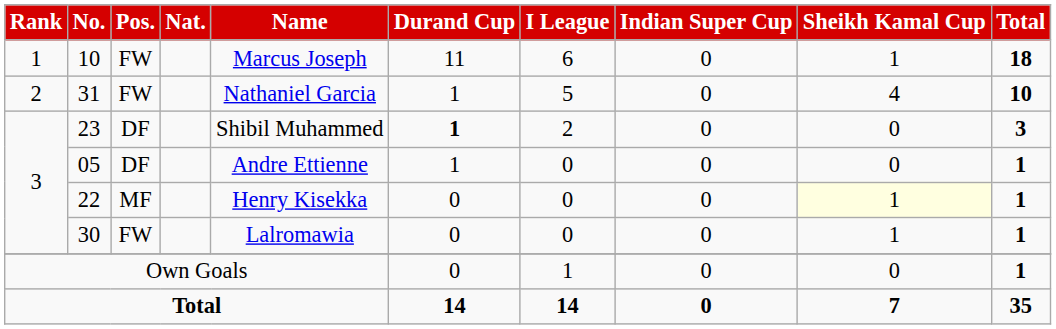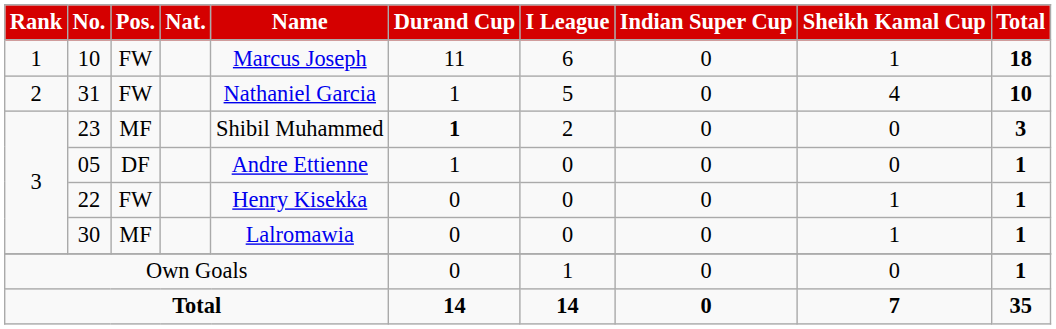 <table class="wikitable sortable" style="text-align:center">
 <tr>
 <th style="background:#d50000; color:white; text-align:center;">Rank</th>
 <th style="background:#d50000; color:white; text-align:center;">No.</th>
 <th style="background:#d50000; color:white; text-align:center;">Pos.</th>
 <th style="background:#d50000; color:white; text-align:center;">Nat.</th>
 <th style="background:#d50000; color:white; text-align:center;">Name</th>
 <th style="background:#d50000; color:white; text-align:center;">Durand Cup</th>
 <th style="background:#d50000; color:white; text-align:center;">I League</th>
 <th style="background:#d50000; color:white; text-align:center;">Indian Super Cup</th>
 <th style="background:#d50000; color:white; text-align:center;">Sheikh Kamal Cup</th>
 <th style="background:#d50000; color:white; text-align:center;">Total</th>
 </tr>
 <tr>
 <td rowspan="1">1</td>
 <td>10</td>
 <td>FW</td>
 <td></td>
 <td><a href='#'>Marcus Joseph</a></td>
 <td>11</td>
 <td>6</td>
 <td>0</td>
 <td>1</td>
 <td><strong>18</strong></td>
 </tr>
 <tr>
 <td rowspan="1">2</td>
 <td>31</td>
 <td>FW</td>
 <td></td>
 <td><a href='#'>Nathaniel Garcia</a></td>
 <td>1</td>
 <td>5</td>
 <td>0</td>
 <td>4</td>
 <td><strong>10</strong></td>
 </tr>
 <tr>
 <td rowspan="4">3</td>
 <td>23</td>
-<td>DF</td>
+<td>MF</td>
 <td></td>
 <td>Shibil Muhammed</td>
 <td><strong>1</strong></td>
 <td>2</td>
 <td>0</td>
 <td>0</td>
 <td><strong>3</strong></td>
 </tr>
 <tr>
 <td>05</td>
 <td>DF</td>
 <td></td>
 <td><a href='#'>Andre Ettienne</a></td>
 <td>1</td>
 <td>0</td>
 <td>0</td>
 <td>0</td>
 <td><strong>1</strong></td>
 </tr>
 <tr>
 <td>22</td>
-<td>MF</td>
+<td>FW</td>
 <td></td>
 <td><a href='#'>Henry Kisekka</a></td>
 <td>0</td>
 <td>0</td>
 <td>0</td>
-<td style="background: lightyellow;">1</td>
+<td>1</td>
 <td><strong>1</strong></td>
 </tr>
 <tr>
 <td>30</td>
-<td>FW</td>
+<td>MF</td>
 <td></td>
 <td><a href='#'>Lalromawia</a></td>
 <td>0</td>
 <td>0</td>
 <td>0</td>
 <td>1</td>
 <td><strong>1</strong></td>
 </tr>
 <tr>
 </tr>
 <tr class="sortbottom">
 <td colspan="5">Own Goals</td>
 <td>0</td>
 <td>1</td>
 <td>0</td>
 <td>0</td>
 <td><strong>1</strong></td>
 </tr>
 <tr class="sortbottom">
 <td colspan="5"><strong>Total</strong></td>
 <td><strong>14</strong></td>
 <td><strong>14</strong></td>
 <td><strong>0</strong></td>
 <td><strong>7</strong></td>
 <td><strong>35</strong></td>
 </tr>
 </table>
